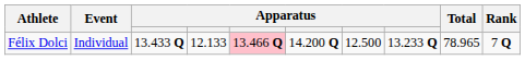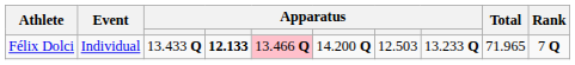 <table class="wikitable" style="font-size:90%">
 <tr>
 <th rowspan=2>Athlete</th>
 <th rowspan=2>Event</th>
 <th colspan=6>Apparatus</th>
 <th rowspan=2>Total</th>
 <th rowspan=2>Rank</th>
 </tr>
 <tr style="font-size:95%">
 <th></th>
 <th></th>
 <th></th>
 <th></th>
 <th></th>
 <th></th>
 </tr>
 <tr align=center>
 <td align=left><a href='#'>Félix Dolci</a></td>
 <td align=left rowspan=8><a href='#'>Individual</a></td>
 <td>13.433 <strong>Q</strong></td>
-<td>12.133</td>
+<td><strong>12.133</strong></td>
 <td style="background: pink;">13.466 <strong>Q</strong></td>
 <td>14.200 <strong>Q</strong></td>
-<td>12.500</td>
+<td>12.503</td>
 <td>13.233 <strong>Q</strong></td>
-<td>78.965</td>
+<td>71.965</td>
 <td>7 <strong>Q</strong></td>
 </tr>
 </table>
